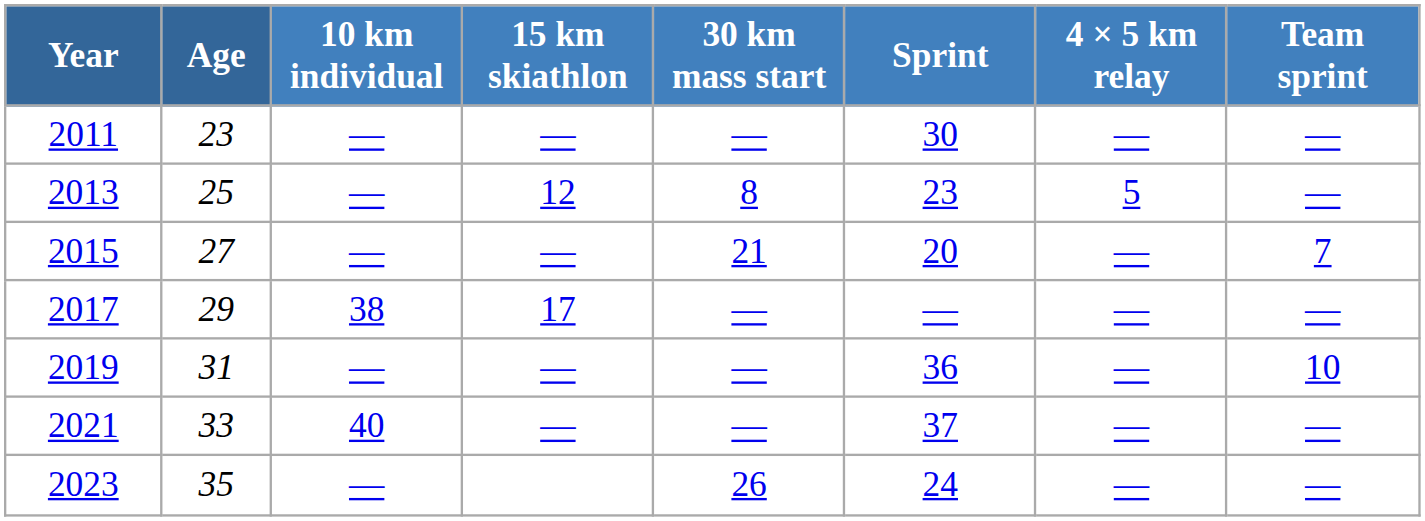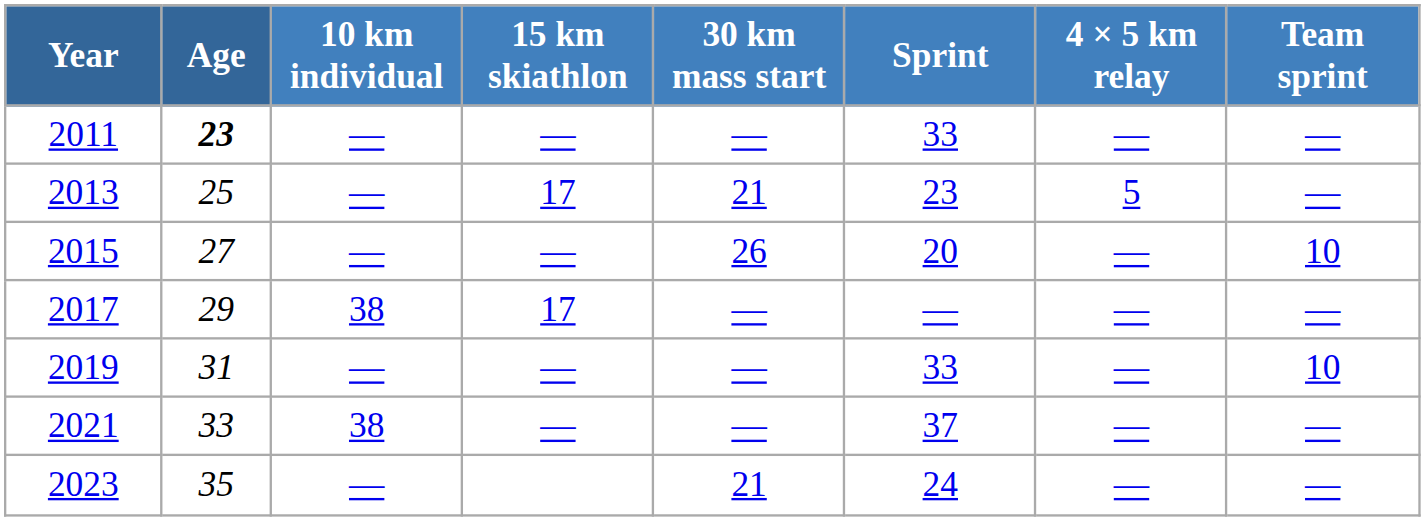 <table class="wikitable" style="font-size:95%; text-align:center; border:grey solid 1px; border-collapse:collapse; background:#ffffff;">
 <tr>
 <th style="background-color:#369; color:white; width:60px;"> Year </th>
 <th style="background-color:#369; color:white; width:40px;"> Age </th>
 <th style="background-color:#4180be; color:white; width:75px;"> 10 km <br> individual </th>
 <th style="background-color:#4180be; color:white; width:75px;"> 15 km <br> skiathlon </th>
 <th style="background-color:#4180be; color:white; width:75px;"> 30 km <br> mass start </th>
 <th style="background-color:#4180be; color:white; width:75px;"> Sprint </th>
 <th style="background-color:#4180be; color:white; width:75px;"> 4 × 5 km <br> relay </th>
 <th style="background-color:#4180be; color:white; width:75px;"> Team <br> sprint </th>
 </tr>
 <tr>
 <td><a href='#'>2011</a></td>
-<td><em>23</em></td>
+<td><strong><em>23</em></strong></td>
 <td><a href='#'>—</a></td>
 <td><a href='#'>—</a></td>
 <td><a href='#'>—</a></td>
-<td><a href='#'>30</a></td>
+<td><a href='#'>33</a></td>
 <td><a href='#'>—</a></td>
 <td><a href='#'>—</a></td>
 </tr>
 <tr>
 <td><a href='#'>2013</a></td>
 <td><em>25</em></td>
 <td><a href='#'>—</a></td>
-<td><a href='#'>12</a></td>
-<td><a href='#'>8</a></td>
+<td><a href='#'>17</a></td>
+<td><a href='#'>21</a></td>
 <td><a href='#'>23</a></td>
 <td><a href='#'>5</a></td>
 <td><a href='#'>—</a></td>
 </tr>
 <tr>
 <td><a href='#'>2015</a></td>
 <td><em>27</em></td>
 <td><a href='#'>—</a></td>
 <td><a href='#'>—</a></td>
-<td><a href='#'>21</a></td>
+<td><a href='#'>26</a></td>
 <td><a href='#'>20</a></td>
 <td><a href='#'>—</a></td>
-<td><a href='#'>7</a></td>
+<td><a href='#'>10</a></td>
 </tr>
 <tr>
 <td><a href='#'>2017</a></td>
 <td><em>29</em></td>
 <td><a href='#'>38</a></td>
 <td><a href='#'>17</a></td>
 <td><a href='#'>—</a></td>
 <td><a href='#'>—</a></td>
 <td><a href='#'>—</a></td>
 <td><a href='#'>—</a></td>
 </tr>
 <tr>
 <td><a href='#'>2019</a></td>
 <td><em>31</em></td>
 <td><a href='#'>—</a></td>
 <td><a href='#'>—</a></td>
 <td><a href='#'>—</a></td>
-<td><a href='#'>36</a></td>
+<td><a href='#'>33</a></td>
 <td><a href='#'>—</a></td>
 <td><a href='#'>10</a></td>
 </tr>
 <tr>
 <td><a href='#'>2021</a></td>
 <td><em>33</em></td>
-<td><a href='#'>40</a></td>
+<td><a href='#'>38</a></td>
 <td><a href='#'>—</a></td>
 <td><a href='#'>—</a></td>
 <td><a href='#'>37</a></td>
 <td><a href='#'>—</a></td>
 <td><a href='#'>—</a></td>
 </tr>
 <tr>
 <td><a href='#'>2023</a></td>
 <td><em>35</em></td>
 <td><a href='#'>—</a></td>
 <td><a href='#'></a></td>
-<td><a href='#'>26</a></td>
+<td><a href='#'>21</a></td>
 <td><a href='#'>24</a></td>
 <td><a href='#'>—</a></td>
 <td><a href='#'>—</a></td>
 </tr>
 </table>
